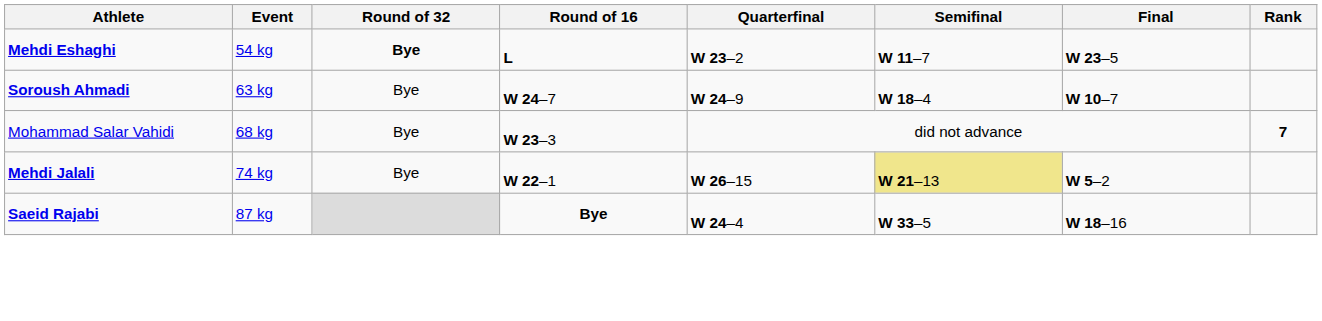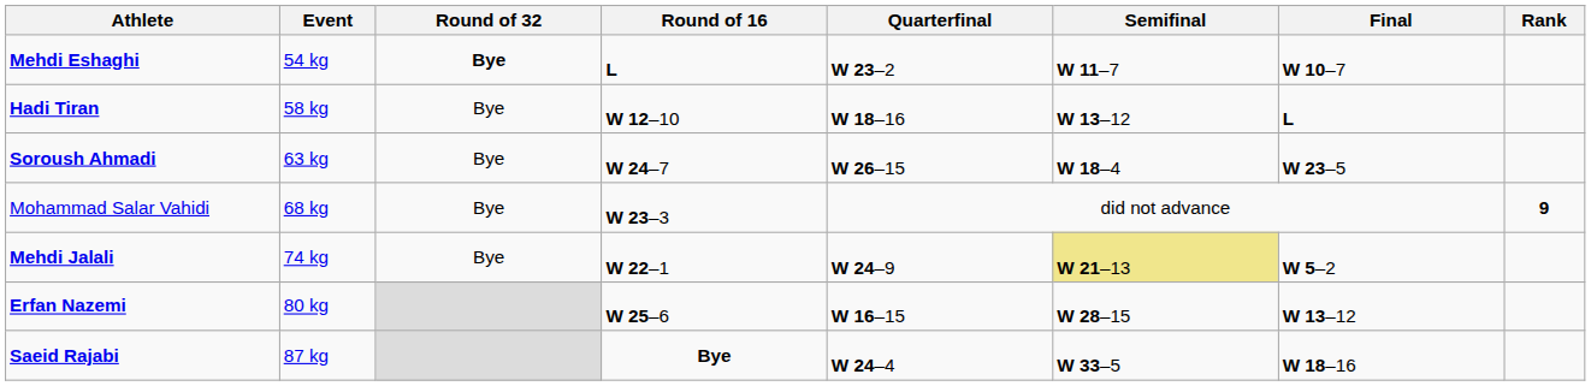 <table class="wikitable" width="98%" style="text-align:left; font-size:90%">
 <tr>
 <th width="17%">Athlete</th>
 <th width="6%">Event</th>
 <th width="14%">Round of 32</th>
 <th width="14%">Round of 16</th>
 <th width="14%">Quarterfinal</th>
 <th width="14%">Semifinal</th>
 <th width="14%">Final</th>
 <th width="5%">Rank</th>
 </tr>
 <tr>
 <td><strong><a href='#'>Mehdi Eshaghi</a></strong></td>
 <td><a href='#'>54 kg</a></td>
 <td align=center><strong>Bye</strong></td>
 <td><br><strong>L</strong> </td>
 <td><br><strong>W</strong> <strong>23</strong>–2</td>
 <td><br><strong>W</strong> <strong>11</strong>–7</td>
-<td><br><strong>W</strong> <strong>23</strong>–5</td>
+<td><br><strong>W</strong> <strong>10</strong>–7</td>
+<td align=center></td>
+</tr>
+<tr>
+<td><strong><a href='#'>Hadi Tiran</a></strong></td>
+<td><a href='#'>58 kg</a></td>
+<td align=center>Bye</td>
+<td><br><strong>W</strong> <strong>12</strong>–10</td>
+<td><br><strong>W</strong> <strong>18</strong>–16</td>
+<td><br><strong>W</strong> <strong>13</strong>–12</td>
+<td><br><strong>L</strong> </td>
 <td align=center></td>
 </tr>
 <tr>
 <td><strong><a href='#'>Soroush Ahmadi</a></strong></td>
 <td><a href='#'>63 kg</a></td>
 <td align=center>Bye</td>
 <td><br><strong>W</strong> <strong>24</strong>–7</td>
-<td><br><strong>W</strong> <strong>24</strong>–9</td>
+<td><br><strong>W</strong> <strong>26</strong>–15</td>
 <td><br><strong>W</strong> <strong>18</strong>–4</td>
-<td><br><strong>W</strong> <strong>10</strong>–7</td>
+<td><br><strong>W</strong> <strong>23</strong>–5</td>
 <td align=center></td>
 </tr>
 <tr>
 <td><a href='#'>Mohammad Salar Vahidi</a></td>
 <td><a href='#'>68 kg</a></td>
 <td align=center>Bye</td>
 <td><br><strong>W</strong> <strong>23</strong>–3</td>
 <td align=center colspan=3>did not advance</td>
-<td align=center><strong>7</strong></td>
+<td align=center><strong>9</strong></td>
 </tr>
 <tr>
 <td><strong><a href='#'>Mehdi Jalali</a></strong></td>
 <td><a href='#'>74 kg</a></td>
 <td align=center>Bye</td>
 <td><br><strong>W</strong> <strong>22</strong>–1</td>
-<td><br><strong>W</strong> <strong>26</strong>–15</td>
+<td><br><strong>W</strong> <strong>24</strong>–9</td>
 <td style="background: khaki;"><br><strong>W</strong> <strong>21</strong>–13</td>
 <td><br><strong>W</strong> <strong>5</strong>–2</td>
+<td align=center></td>
+</tr>
+<tr>
+<td><strong><a href='#'>Erfan Nazemi</a></strong></td>
+<td><a href='#'>80 kg</a></td>
+<td bgcolor=#DCDCDC></td>
+<td><br><strong>W</strong> <strong>25</strong>–6</td>
+<td><br><strong>W</strong> <strong>16</strong>–15</td>
+<td><br><strong>W</strong> <strong>28</strong>–15</td>
+<td><br><strong>W</strong> <strong>13</strong>–12</td>
 <td align=center></td>
 </tr>
 <tr>
 <td><strong><a href='#'>Saeid Rajabi</a></strong></td>
 <td><a href='#'>87 kg</a></td>
 <td bgcolor=#DCDCDC></td>
 <td align=center><strong>Bye</strong></td>
 <td><br><strong>W</strong> <strong>24</strong>–4</td>
 <td><br><strong>W</strong> <strong>33</strong>–5</td>
 <td><br><strong>W</strong> <strong>18</strong>–16</td>
 <td align=center></td>
 </tr>
 </table>
